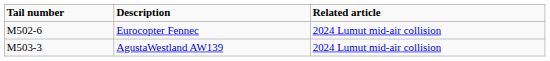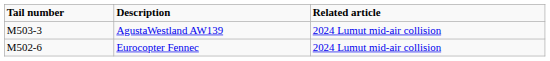 <table class="wikitable" width="90%">
 <tr>
 <td><strong>Tail number</strong></td>
 <td><strong>Description</strong></td>
 <td><strong>Related article</strong></td>
 </tr>
 <tr>
+<td>M503-3</td>
+<td><a href='#'>AgustaWestland AW139</a></td>
+<td><a href='#'>2024 Lumut mid-air collision</a></td>
+</tr>
+<tr>
 <td>M502-6</td>
 <td><a href='#'>Eurocopter Fennec</a></td>
 <td><a href='#'>2024 Lumut mid-air collision</a></td>
 </tr>
-<tr>
-<td>M503-3</td>
-<td><a href='#'>AgustaWestland AW139</a></td>
-<td><a href='#'>2024 Lumut mid-air collision</a></td>
-</tr>
 </table>
